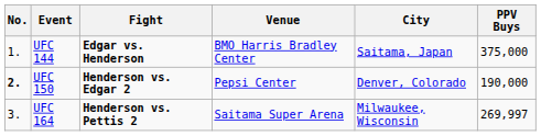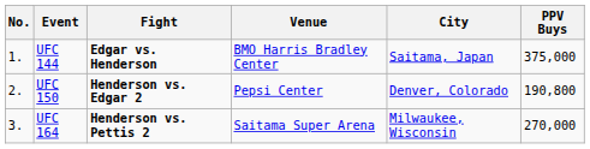 <table class="wikitable">
 <tr>
 <th>No.</th>
 <th>Event</th>
 <th>Fight</th>
 <th>Venue</th>
 <th>City</th>
 <th>PPV Buys</th>
 </tr>
 <tr>
 <td>1.</td>
 <td><a href='#'>UFC 144</a></td>
 <td><strong>Edgar vs. Henderson</strong></td>
 <td><a href='#'>BMO Harris Bradley Center</a></td>
 <td><a href='#'>Saitama, Japan</a></td>
 <td>375,000</td>
 </tr>
 <tr>
-<td><strong>2.</strong></td>
+<td>2.</td>
 <td><a href='#'>UFC 150</a></td>
 <td><strong>Henderson vs. Edgar 2</strong></td>
 <td><a href='#'>Pepsi Center</a></td>
 <td><a href='#'>Denver, Colorado</a></td>
-<td>190,000</td>
+<td>190,800</td>
 </tr>
 <tr>
 <td>3.</td>
 <td><a href='#'>UFC 164</a></td>
 <td><strong>Henderson vs. Pettis 2</strong></td>
 <td><a href='#'>Saitama Super Arena</a></td>
 <td><a href='#'>Milwaukee, Wisconsin</a></td>
-<td>269,997</td>
+<td>270,000</td>
 </tr>
 </table>
